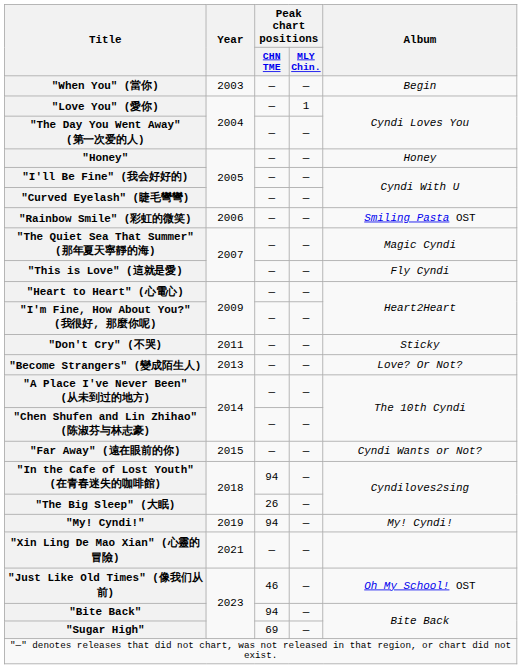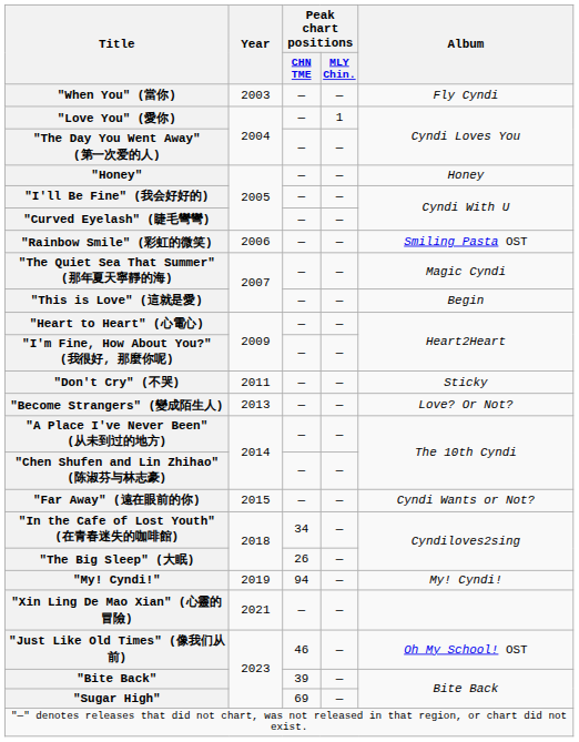 <table class="wikitable plainrowheaders" style="text-align:center;">
 <tr>
 <th rowspan="2" scope="col" style="width:18em;">Title</th>
 <th rowspan="2" scope="col">Year</th>
 <th colspan="2">Peak chart positions</th>
 <th rowspan="2" scope="col">Album</th>
 </tr>
 <tr>
 <th scope="col" style="width:3em;font-size:90%;"><a href='#'>CHN TME</a><br></th>
 <th scope="col" style="width:3em;font-size:90%;"><a href='#'>MLY Chin.</a><br></th>
 </tr>
 <tr>
 <th scope="row">"When You" (當你)</th>
 <td>2003</td>
 <td>—</td>
 <td>—</td>
-<td><em>Begin</em></td>
+<td><em>Fly Cyndi</em></td>
 </tr>
 <tr>
 <th scope="row">"Love You" (愛你)</th>
 <td rowspan="2">2004</td>
 <td>—</td>
 <td>1</td>
 <td rowspan="2"><em>Cyndi Loves You</em></td>
 </tr>
 <tr>
 <th scope="row">"The Day You Went Away"<br>(第一次爱的人)</th>
 <td>—</td>
 <td>—</td>
 </tr>
 <tr>
 <th scope="row">"Honey"</th>
 <td rowspan="3">2005</td>
 <td>—</td>
 <td>—</td>
 <td><em>Honey</em></td>
 </tr>
 <tr>
 <th scope="row">"I'll Be Fine" (我会好好的)</th>
 <td>—</td>
 <td>—</td>
 <td rowspan="2"><em>Cyndi With U</em></td>
 </tr>
 <tr>
 <th scope="row">"Curved Eyelash" (睫毛彎彎)</th>
 <td>—</td>
 <td>—</td>
 </tr>
 <tr>
 <th scope="row">"Rainbow Smile" (彩虹的微笑)</th>
 <td>2006</td>
 <td>—</td>
 <td>—</td>
 <td><em><a href='#'>Smiling Pasta</a></em> OST</td>
 </tr>
 <tr>
 <th scope="row">"The Quiet Sea That Summer"<br>(那年夏天寧靜的海)</th>
 <td rowspan="2">2007</td>
 <td>—</td>
 <td>—</td>
 <td><em>Magic Cyndi</em></td>
 </tr>
 <tr>
 <th scope="row">"This is Love" (這就是愛)</th>
 <td>—</td>
 <td>—</td>
-<td><em>Fly Cyndi</em></td>
+<td><em>Begin</em></td>
 </tr>
 <tr>
 <th scope="row">"Heart to Heart" (心電心)</th>
 <td rowspan="2">2009</td>
 <td>—</td>
 <td>—</td>
 <td rowspan="2"><em>Heart2Heart</em></td>
 </tr>
 <tr>
 <th scope="row">"I'm Fine, How About You?"<br>(我很好, 那麼你呢)</th>
 <td>—</td>
 <td>—</td>
 </tr>
 <tr>
 <th scope="row">"Don't Cry" (不哭)</th>
 <td>2011</td>
 <td>—</td>
 <td>—</td>
 <td><em>Sticky</em></td>
 </tr>
 <tr>
 <th scope="row">"Become Strangers" (變成陌生人)</th>
 <td>2013</td>
 <td>—</td>
 <td>—</td>
 <td><em>Love? Or Not?</em></td>
 </tr>
 <tr>
 <th scope="row">"A Place I've Never Been"<br>(从未到过的地方)</th>
 <td rowspan="2">2014</td>
 <td>—</td>
 <td>—</td>
 <td rowspan="2"><em>The 10th Cyndi</em></td>
 </tr>
 <tr>
 <th scope="row">"Chen Shufen and Lin Zhihao"<br>(陈淑芬与林志豪)</th>
 <td>—</td>
 <td>—</td>
 </tr>
 <tr>
 <th scope="row">"Far Away" (遠在眼前的你)</th>
 <td>2015</td>
 <td>—</td>
 <td>—</td>
 <td><em>Cyndi Wants or Not?</em></td>
 </tr>
 <tr>
 <th scope="row">"In the Cafe of Lost Youth"<br>(在青春迷失的咖啡館)</th>
 <td rowspan="2">2018</td>
-<td>94</td>
+<td>34</td>
 <td>—</td>
 <td rowspan="2"><em>Cyndiloves2sing</em></td>
 </tr>
 <tr>
 <th scope="row">"The Big Sleep" (大眠)</th>
 <td>26</td>
 <td>—</td>
 </tr>
 <tr>
 <th scope="row">"My! Cyndi!"</th>
 <td>2019</td>
 <td>94</td>
 <td>—</td>
 <td><em>My! Cyndi!</em></td>
 </tr>
 <tr>
 <th scope="row">"Xin Ling De Mao Xian" (心靈的冒險)</th>
 <td>2021</td>
 <td>—</td>
 <td>—</td>
 <td></td>
 </tr>
 <tr>
 <th scope="row">"Just Like Old Times" (像我们从前)</th>
 <td rowspan="3">2023</td>
 <td>46</td>
 <td>—</td>
 <td><em><a href='#'>Oh My School!</a></em> OST</td>
 </tr>
 <tr>
 <th scope="row">"Bite Back"</th>
-<td>94</td>
+<td>39</td>
 <td>—</td>
 <td rowspan="2"><em>Bite Back</em></td>
 </tr>
 <tr>
 <th scope="row">"Sugar High"</th>
 <td>69</td>
 <td>—</td>
 </tr>
 <tr>
 <td colspan="5" style="font-size:85%">"—" denotes releases that did not chart, was not released in that region, or chart did not exist.</td>
 </tr>
 </table>
